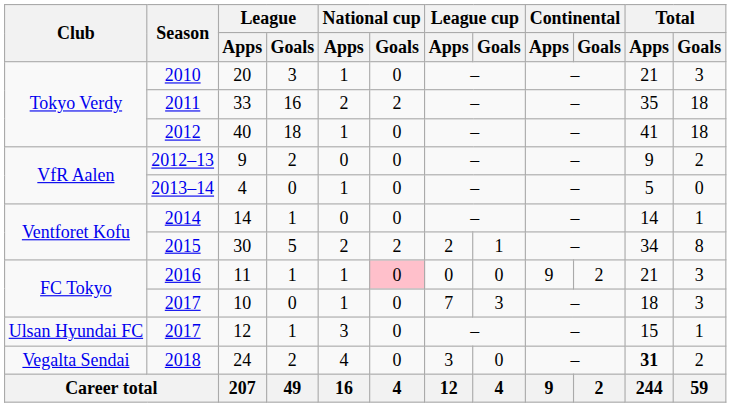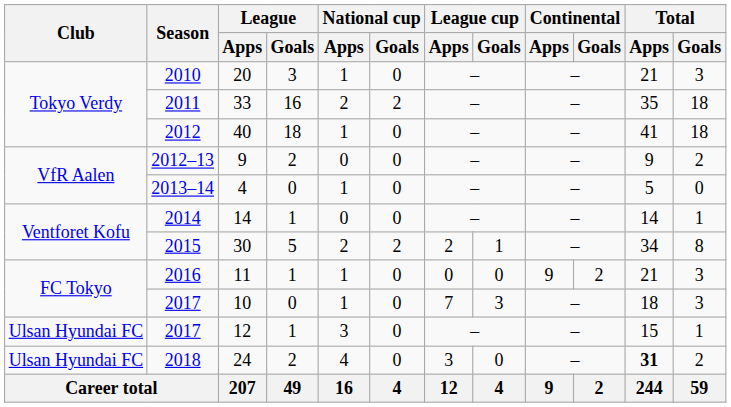 <table class="wikitable" style="text-align:center">
 <tr>
 <th rowspan="2">Club</th>
 <th rowspan="2">Season</th>
 <th colspan="2">League</th>
 <th colspan="2">National cup</th>
 <th colspan="2">League cup</th>
 <th colspan="2">Continental</th>
 <th colspan="2">Total</th>
 </tr>
 <tr>
 <th>Apps</th>
 <th>Goals</th>
 <th>Apps</th>
 <th>Goals</th>
 <th>Apps</th>
 <th>Goals</th>
 <th>Apps</th>
 <th>Goals</th>
 <th>Apps</th>
 <th>Goals</th>
 </tr>
 <tr>
 <td rowspan="3"><a href='#'>Tokyo Verdy</a></td>
 <td><a href='#'>2010</a></td>
 <td>20</td>
 <td>3</td>
 <td>1</td>
 <td>0</td>
 <td colspan="2">–</td>
 <td colspan="2">–</td>
 <td>21</td>
 <td>3</td>
 </tr>
 <tr>
 <td><a href='#'>2011</a></td>
 <td>33</td>
 <td>16</td>
 <td>2</td>
 <td>2</td>
 <td colspan="2">–</td>
 <td colspan="2">–</td>
 <td>35</td>
 <td>18</td>
 </tr>
 <tr>
 <td><a href='#'>2012</a></td>
 <td>40</td>
 <td>18</td>
 <td>1</td>
 <td>0</td>
 <td colspan="2">–</td>
 <td colspan="2">–</td>
 <td>41</td>
 <td>18</td>
 </tr>
 <tr>
 <td rowspan="2"><a href='#'>VfR Aalen</a></td>
 <td><a href='#'>2012–13</a></td>
 <td>9</td>
 <td>2</td>
 <td>0</td>
 <td>0</td>
 <td colspan="2">–</td>
 <td colspan="2">–</td>
 <td>9</td>
 <td>2</td>
 </tr>
 <tr>
 <td><a href='#'>2013–14</a></td>
 <td>4</td>
 <td>0</td>
 <td>1</td>
 <td>0</td>
 <td colspan="2">–</td>
 <td colspan="2">–</td>
 <td>5</td>
 <td>0</td>
 </tr>
 <tr>
 <td rowspan="2"><a href='#'>Ventforet Kofu</a></td>
 <td><a href='#'>2014</a></td>
 <td>14</td>
 <td>1</td>
 <td>0</td>
 <td>0</td>
 <td colspan="2">–</td>
 <td colspan="2">–</td>
 <td>14</td>
 <td>1</td>
 </tr>
 <tr>
 <td><a href='#'>2015</a></td>
 <td>30</td>
 <td>5</td>
 <td>2</td>
 <td>2</td>
 <td>2</td>
 <td>1</td>
 <td colspan="2">–</td>
 <td>34</td>
 <td>8</td>
 </tr>
 <tr>
 <td rowspan="2"><a href='#'>FC Tokyo</a></td>
 <td><a href='#'>2016</a></td>
 <td>11</td>
 <td>1</td>
 <td>1</td>
-<td style="background: pink;">0</td>
+<td>0</td>
 <td>0</td>
 <td>0</td>
 <td>9</td>
 <td>2</td>
 <td>21</td>
 <td>3</td>
 </tr>
 <tr>
 <td><a href='#'>2017</a></td>
 <td>10</td>
 <td>0</td>
 <td>1</td>
 <td>0</td>
 <td>7</td>
 <td>3</td>
 <td colspan="2">–</td>
 <td>18</td>
 <td>3</td>
 </tr>
 <tr>
 <td><a href='#'>Ulsan Hyundai FC</a></td>
 <td><a href='#'>2017</a></td>
 <td>12</td>
 <td>1</td>
 <td>3</td>
 <td>0</td>
 <td colspan="2">–</td>
 <td colspan="2">–</td>
 <td>15</td>
 <td>1</td>
 </tr>
 <tr>
-<td><a href='#'>Vegalta Sendai</a></td>
+<td><a href='#'>Ulsan Hyundai FC</a></td>
 <td><a href='#'>2018</a></td>
 <td>24</td>
 <td>2</td>
 <td>4</td>
 <td>0</td>
 <td>3</td>
 <td>0</td>
 <td colspan="2">–</td>
 <td><strong>31</strong></td>
 <td>2</td>
 </tr>
 <tr>
 <th colspan="2">Career total</th>
 <th>207</th>
 <th>49</th>
 <th>16</th>
 <th>4</th>
 <th>12</th>
 <th>4</th>
 <th>9</th>
 <th>2</th>
 <th>244</th>
 <th>59</th>
 </tr>
 </table>
